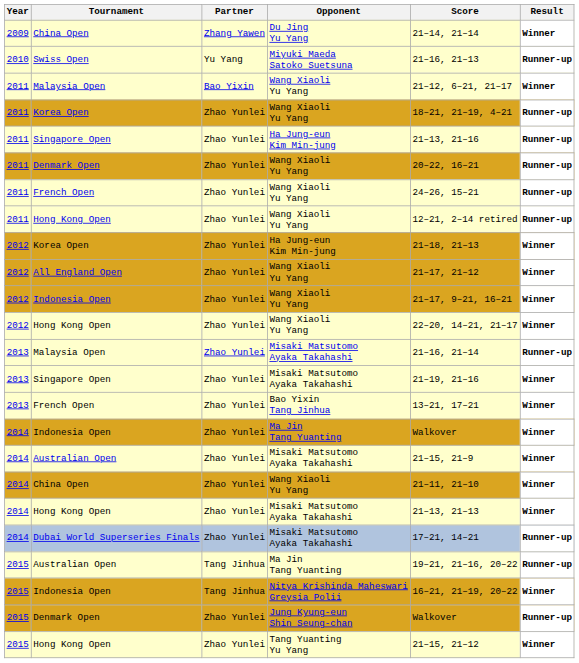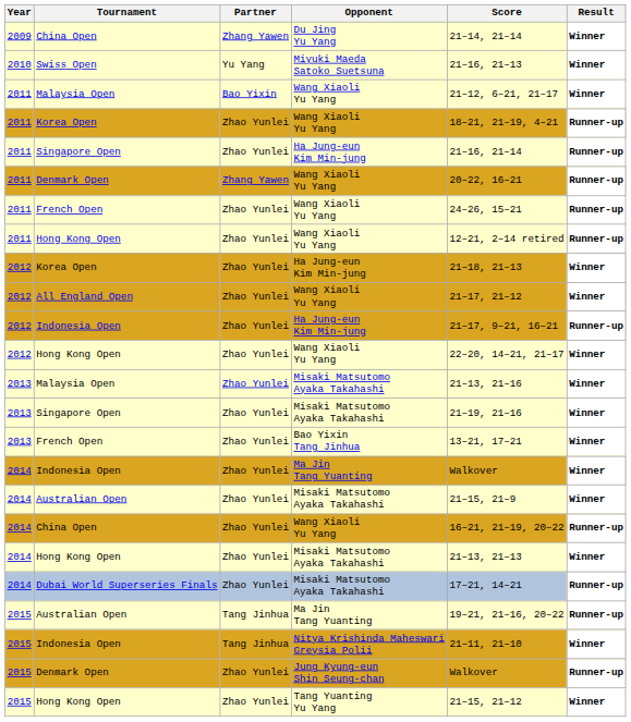 <table class="sortable wikitable" style="font-size: 90%;">
 <tr>
 <th>Year</th>
 <th>Tournament</th>
 <th>Partner</th>
 <th>Opponent</th>
 <th>Score</th>
 <th>Result</th>
 </tr>
 <tr style="background:#FFFFCC">
 <td align="center"><a href='#'>2009</a></td>
 <td align="left"><a href='#'>China Open</a></td>
 <td align="left"> <a href='#'>Zhang Yawen</a></td>
 <td align="left"> <a href='#'>Du Jing</a> <br>  <a href='#'>Yu Yang</a></td>
 <td align="left">21–14, 21–14</td>
 <td style="text-align:left; background:white"> <strong>Winner</strong></td>
 </tr>
 <tr style="background:#FFFFCC">
 <td align="center"><a href='#'>2010</a></td>
 <td align="left"><a href='#'>Swiss Open</a></td>
 <td align="left"> Yu Yang</td>
 <td align="left"> <a href='#'>Miyuki Maeda</a> <br>  <a href='#'>Satoko Suetsuna</a></td>
 <td align="left">21–16, 21–13</td>
-<td style="text-align:left; background:white"> <strong>Runner-up</strong></td>
+<td style="text-align:left; background:white"> <strong>Winner</strong></td>
 </tr>
 <tr style="background:#FFFFCC">
 <td align="center"><a href='#'>2011</a></td>
 <td align="left"><a href='#'>Malaysia Open</a></td>
 <td align="left"> <a href='#'>Bao Yixin</a></td>
 <td align="left"> <a href='#'>Wang Xiaoli</a> <br>  Yu Yang</td>
 <td align="left">21–12, 6–21, 21–17</td>
 <td style="text-align:left; background:white"> <strong>Winner</strong></td>
 </tr>
 <tr style="background:#DAA520">
 <td align="center"><a href='#'>2011</a></td>
 <td align="left"><a href='#'>Korea Open</a></td>
 <td align="left"> Zhao Yunlei</td>
 <td align="left"> Wang Xiaoli <br>  Yu Yang</td>
 <td align="left">18–21, 21–19, 4–21</td>
 <td style="text-align:left; background:white"> <strong>Runner-up</strong></td>
 </tr>
 <tr style="background:#FFFFCC">
 <td align="center"><a href='#'>2011</a></td>
 <td align="left"><a href='#'>Singapore Open</a></td>
 <td align="left"> Zhao Yunlei</td>
 <td align="left"> <a href='#'>Ha Jung-eun</a> <br>  <a href='#'>Kim Min-jung</a></td>
-<td align="left">21–13, 21–16</td>
+<td align="left">21–16, 21–14</td>
 <td style="text-align:left; background:white"> <strong>Runner-up</strong></td>
 </tr>
 <tr style="background:#DAA520">
 <td align="center"><a href='#'>2011</a></td>
 <td align="left"><a href='#'>Denmark Open</a></td>
-<td align="left"> Zhao Yunlei</td>
+<td align="left"> <a href='#'>Zhang Yawen</a></td>
 <td align="left"> Wang Xiaoli <br>  Yu Yang</td>
 <td align="left">20–22, 16–21</td>
 <td style="text-align:left; background:white"> <strong>Runner-up</strong></td>
 </tr>
 <tr style="background:#FFFFCC">
 <td align="center"><a href='#'>2011</a></td>
 <td align="left"><a href='#'>French Open</a></td>
 <td align="left"> Zhao Yunlei</td>
 <td align="left"> Wang Xiaoli <br>  Yu Yang</td>
 <td align="left">24–26, 15–21</td>
 <td style="text-align:left; background:white"> <strong>Runner-up</strong></td>
 </tr>
 <tr style="background:#FFFFCC">
 <td align="center"><a href='#'>2011</a></td>
 <td align="left"><a href='#'>Hong Kong Open</a></td>
 <td align="left"> Zhao Yunlei</td>
 <td align="left"> Wang Xiaoli <br>  Yu Yang</td>
 <td align="left">12–21, 2–14 retired</td>
 <td style="text-align:left; background:white"> <strong>Runner-up</strong></td>
 </tr>
 <tr style="background:#DAA520">
 <td align="center"><a href='#'>2012</a></td>
 <td align="left">Korea Open</td>
 <td align="left"> Zhao Yunlei</td>
 <td align="left"> Ha Jung-eun <br>  Kim Min-jung</td>
 <td align="left">21–18, 21–13</td>
 <td style="text-align:left; background:white"> <strong>Winner</strong></td>
 </tr>
 <tr style="background:#DAA520">
 <td align="center"><a href='#'>2012</a></td>
 <td align="left"><a href='#'>All England Open</a></td>
 <td align="left"> Zhao Yunlei</td>
 <td align="left"> Wang Xiaoli <br>  Yu Yang</td>
 <td align="left">21–17, 21–12</td>
 <td style="text-align:left; background:white"> <strong>Winner</strong></td>
 </tr>
 <tr style="background:#DAA520">
 <td align="center"><a href='#'>2012</a></td>
 <td align="left"><a href='#'>Indonesia Open</a></td>
 <td align="left"> Zhao Yunlei</td>
-<td align="left"> Wang Xiaoli <br>  Yu Yang</td>
+<td align="left"> <a href='#'>Ha Jung-eun</a> <br>  <a href='#'>Kim Min-jung</a></td>
 <td align="left">21–17, 9–21, 16–21</td>
-<td style="text-align:left; background:white"> <strong>Winner</strong></td>
+<td style="text-align:left; background:white"> <strong>Runner-up</strong></td>
 </tr>
 <tr style="background:#FFFFCC">
 <td align="center"><a href='#'>2012</a></td>
 <td align="left">Hong Kong Open</td>
 <td align="left"> Zhao Yunlei</td>
 <td align="left"> Wang Xiaoli <br>  Yu Yang</td>
 <td align="left">22–20, 14–21, 21–17</td>
 <td style="text-align:left; background:white"> <strong>Winner</strong></td>
 </tr>
 <tr style="background:#FFFFCC">
 <td align="center"><a href='#'>2013</a></td>
 <td align="left">Malaysia Open</td>
 <td align="left"> <a href='#'>Zhao Yunlei</a></td>
 <td align="left"> <a href='#'>Misaki Matsutomo</a> <br>  <a href='#'>Ayaka Takahashi</a></td>
-<td align="left">21–16, 21–14</td>
-<td style="text-align:left; background:white"> <strong>Runner-up</strong></td>
+<td align="left">21–13, 21–16</td>
+<td style="text-align:left; background:white"> <strong>Winner</strong></td>
 </tr>
 <tr style="background:#FFFFCC">
 <td align="center"><a href='#'>2013</a></td>
 <td align="left">Singapore Open</td>
 <td align="left"> Zhao Yunlei</td>
 <td align="left"> Misaki Matsutomo <br>  Ayaka Takahashi</td>
 <td align="left">21–19, 21–16</td>
 <td style="text-align:left; background:white"> <strong>Winner</strong></td>
 </tr>
 <tr style="background:#FFFFCC">
 <td align="center"><a href='#'>2013</a></td>
 <td align="left">French Open</td>
 <td align="left"> Zhao Yunlei</td>
 <td align="left"> Bao Yixin <br>  <a href='#'>Tang Jinhua</a></td>
 <td align="left">13–21, 17–21</td>
 <td style="text-align:left; background:white"> <strong>Winner</strong></td>
 </tr>
 <tr style="background:#DAA520">
 <td align="center"><a href='#'>2014</a></td>
 <td align="left">Indonesia Open</td>
 <td align="left"> Zhao Yunlei</td>
 <td align="left"> <a href='#'>Ma Jin</a> <br>  <a href='#'>Tang Yuanting</a></td>
 <td align="left">Walkover</td>
 <td style="text-align:left; background:white"> <strong>Winner</strong></td>
 </tr>
 <tr style="background:#FFFFCC">
 <td align="center"><a href='#'>2014</a></td>
 <td align="left"><a href='#'>Australian Open</a></td>
 <td align="left"> Zhao Yunlei</td>
 <td align="left"> Misaki Matsutomo <br>  Ayaka Takahashi</td>
 <td align="left">21–15, 21–9</td>
 <td style="text-align:left; background:white"> <strong>Winner</strong></td>
 </tr>
 <tr style="background:#DAA520">
 <td align="center"><a href='#'>2014</a></td>
 <td align="left">China Open</td>
 <td align="left"> Zhao Yunlei</td>
 <td align="left"> Wang Xiaoli <br>  Yu Yang</td>
-<td align="left">21–11, 21–10</td>
-<td style="text-align:left; background:white"> <strong>Winner</strong></td>
+<td align="left">16–21, 21–19, 20–22</td>
+<td style="text-align:left; background:white"> <strong>Runner-up</strong></td>
 </tr>
 <tr style="background:#FFFFCC">
 <td align="center"><a href='#'>2014</a></td>
 <td align="left">Hong Kong Open</td>
 <td align="left"> Zhao Yunlei</td>
 <td align="left"> Misaki Matsutomo <br>  Ayaka Takahashi</td>
 <td align="left">21–13, 21–13</td>
 <td style="text-align:left; background:white"> <strong>Winner</strong></td>
 </tr>
 <tr style="background:#B0C4DE">
 <td align="center"><a href='#'>2014</a></td>
 <td align="left"><a href='#'>Dubai World Superseries Finals</a></td>
 <td align="left"> Zhao Yunlei</td>
 <td align="left"> Misaki Matsutomo <br>  Ayaka Takahashi</td>
 <td align="left">17–21, 14–21</td>
 <td style="text-align:left; background:white"> <strong>Runner-up</strong></td>
 </tr>
 <tr style="background:#FFFFCC">
 <td align="center"><a href='#'>2015</a></td>
 <td align="left">Australian Open</td>
 <td align="left"> Tang Jinhua</td>
 <td align="left"> Ma Jin <br>  Tang Yuanting</td>
 <td align="left">19–21, 21–16, 20–22</td>
 <td style="text-align:left; background:white"> <strong>Runner-up</strong></td>
 </tr>
 <tr style="background:#DAA520">
 <td align="center"><a href='#'>2015</a></td>
 <td align="left">Indonesia Open</td>
 <td align="left"> Tang Jinhua</td>
 <td align="left"> <a href='#'>Nitya Krishinda Maheswari</a> <br>  <a href='#'>Greysia Polii</a></td>
-<td align="left">16–21, 21–19, 20–22</td>
+<td align="left">21–11, 21–10</td>
 <td style="text-align:left; background:white"> <strong>Winner</strong></td>
 </tr>
 <tr style="background:#DAA520">
 <td align="center"><a href='#'>2015</a></td>
 <td align="left">Denmark Open</td>
 <td align="left"> Zhao Yunlei</td>
 <td align="left"> <a href='#'>Jung Kyung-eun</a> <br>  <a href='#'>Shin Seung-chan</a></td>
 <td align="left">Walkover</td>
 <td style="text-align:left; background:white"> <strong>Runner-up</strong></td>
 </tr>
 <tr style="background:#FFFFCC">
 <td align="center"><a href='#'>2015</a></td>
 <td align="left">Hong Kong Open</td>
 <td align="left"> Zhao Yunlei</td>
 <td align="left"> Tang Yuanting <br>  Yu Yang</td>
 <td align="left">21–15, 21–12</td>
 <td style="text-align:left; background:white"> <strong>Winner</strong></td>
 </tr>
 </table>
